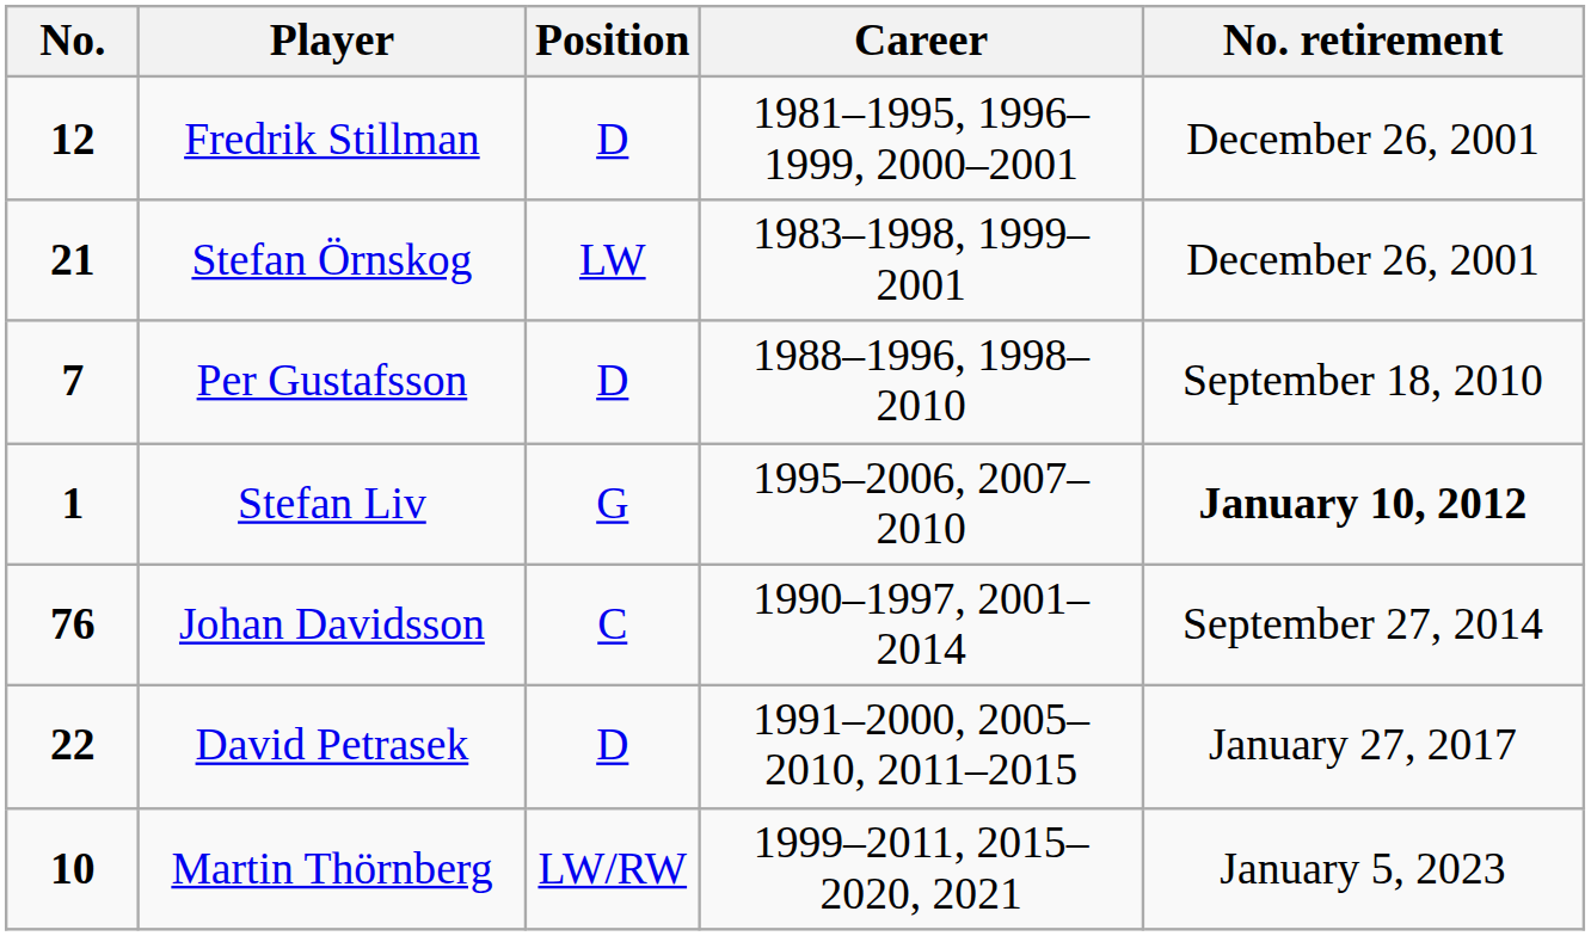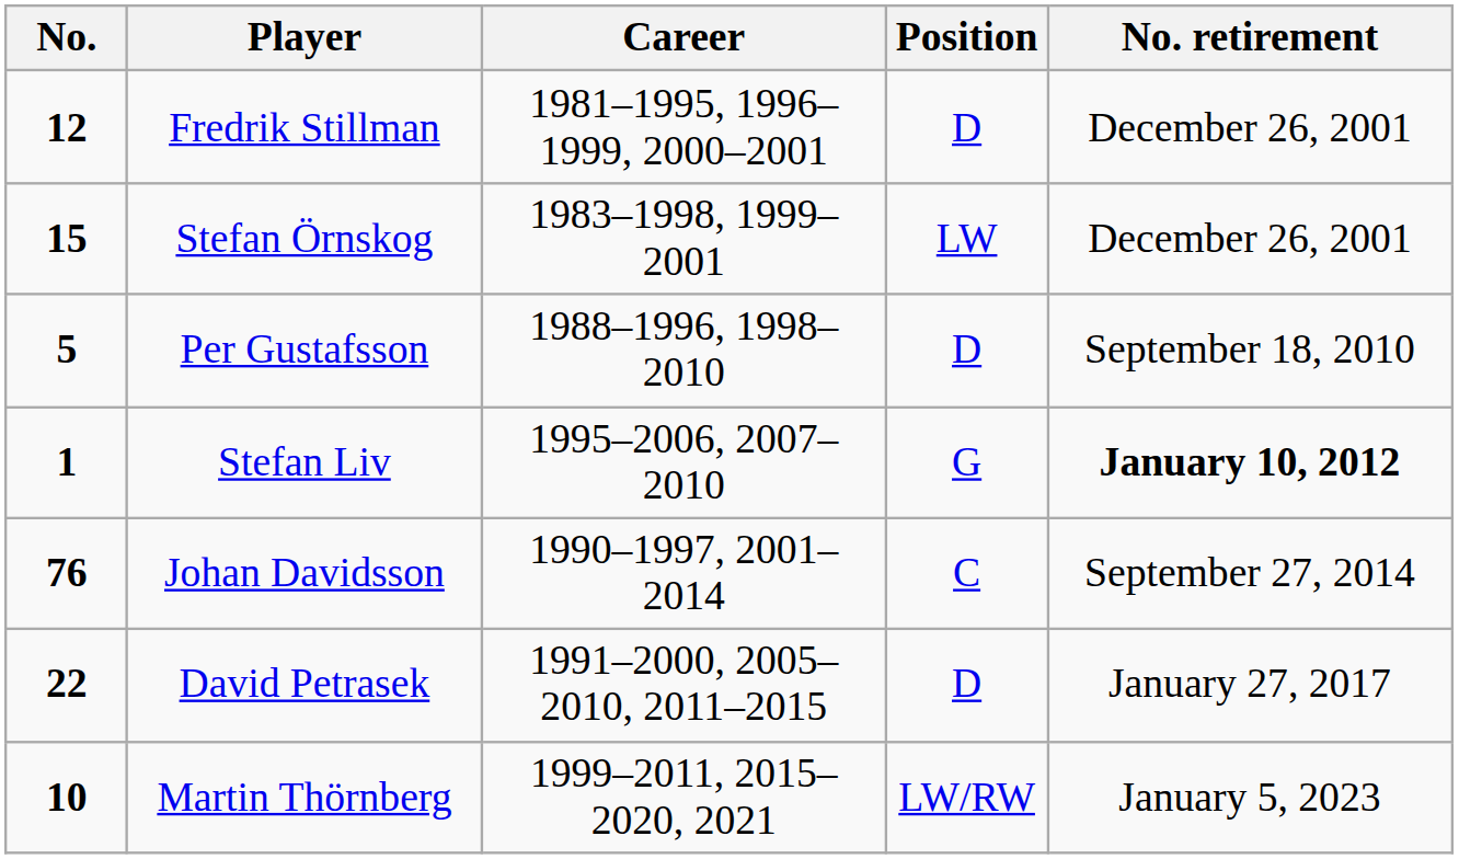 <table class="wikitable sortable" style="text-align:center">
 <tr>
 <th width=40px>No.</th>
 <th width=130px>Player</th>
+<th width=150px>Career</th>
 <th width=40px>Position</th>
-<th width=150px>Career</th>
 <th width=150px>No. retirement</th>
 </tr>
 <tr>
 <td><strong>12</strong></td>
 <td><a href='#'>Fredrik Stillman</a></td>
+<td>1981–1995, 1996–1999, 2000–2001</td>
 <td><a href='#'>D</a></td>
-<td>1981–1995, 1996–1999, 2000–2001</td>
 <td>December 26, 2001</td>
 </tr>
 <tr>
-<td><strong>21</strong></td>
+<td><strong>15</strong></td>
 <td><a href='#'>Stefan Örnskog</a></td>
+<td>1983–1998, 1999–2001</td>
 <td><a href='#'>LW</a></td>
-<td>1983–1998, 1999–2001</td>
 <td>December 26, 2001</td>
 </tr>
 <tr>
-<td><strong>7</strong></td>
+<td><strong>5</strong></td>
 <td><a href='#'>Per Gustafsson</a></td>
+<td>1988–1996, 1998–2010</td>
 <td><a href='#'>D</a></td>
-<td>1988–1996, 1998–2010</td>
 <td>September 18, 2010</td>
 </tr>
 <tr>
 <td><strong>1</strong></td>
 <td><a href='#'>Stefan Liv</a></td>
+<td>1995–2006, 2007–2010</td>
 <td><a href='#'>G</a></td>
-<td>1995–2006, 2007–2010</td>
 <td><strong>January 10, 2012</strong></td>
 </tr>
 <tr>
 <td><strong>76</strong></td>
 <td><a href='#'>Johan Davidsson</a></td>
+<td>1990–1997, 2001– 2014</td>
 <td><a href='#'>C</a></td>
-<td>1990–1997, 2001– 2014</td>
 <td>September 27, 2014</td>
 </tr>
 <tr>
 <td><strong>22</strong></td>
 <td><a href='#'>David Petrasek</a></td>
+<td>1991–2000, 2005–2010, 2011–2015</td>
 <td><a href='#'>D</a></td>
-<td>1991–2000, 2005–2010, 2011–2015</td>
 <td>January 27, 2017</td>
 </tr>
 <tr>
 <td><strong>10</strong></td>
 <td><a href='#'>Martin Thörnberg</a></td>
+<td>1999–2011, 2015–2020, 2021</td>
 <td><a href='#'>LW/RW</a></td>
-<td>1999–2011, 2015–2020, 2021</td>
 <td>January 5, 2023</td>
 </tr>
 </table>
